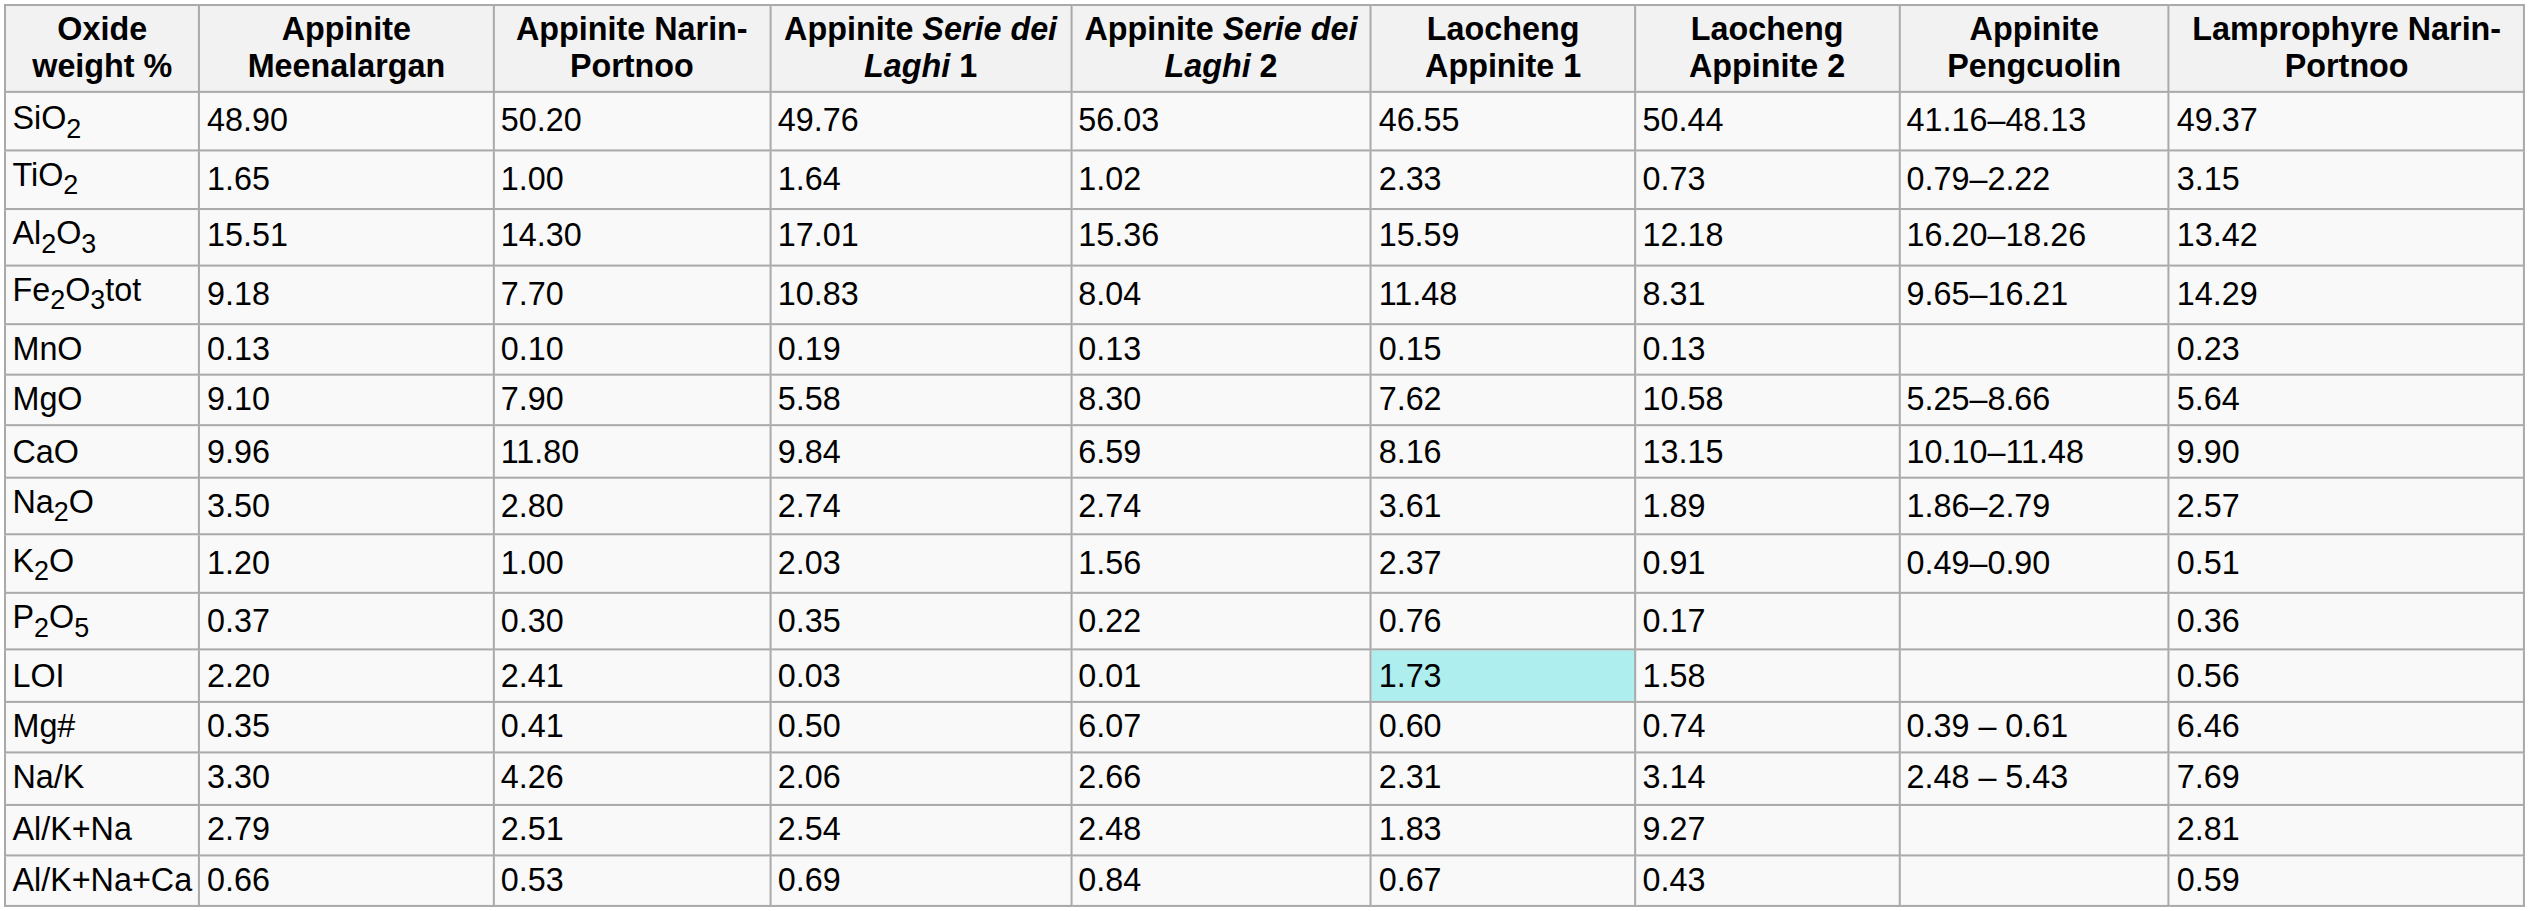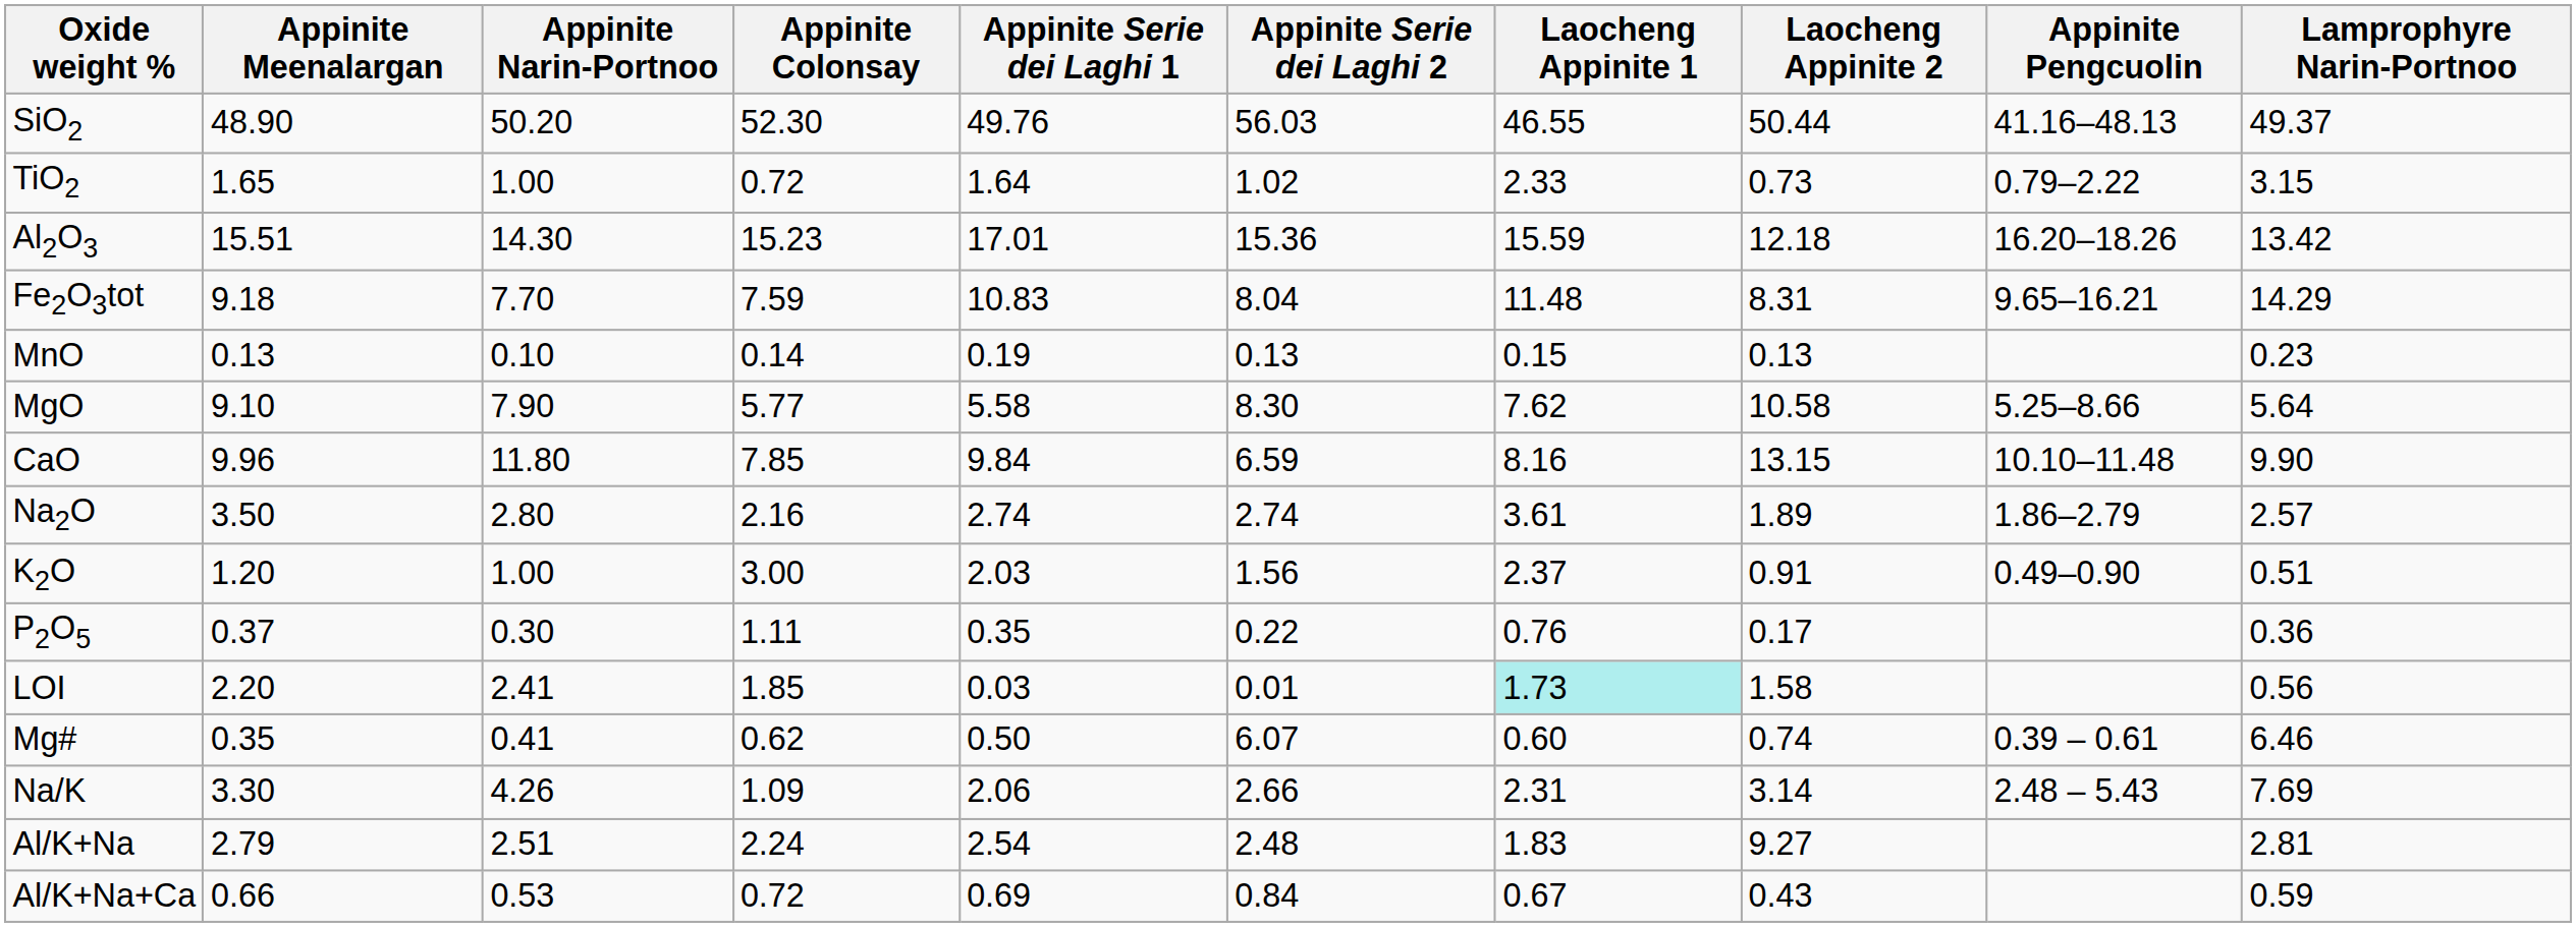 <table class="wikitable" style="text-align:left">
 <tr>
 <th>Oxide<br>weight %</th>
 <th>Appinite Meenalargan</th>
 <th>Appinite Narin-Portnoo</th>
+<th>Appinite Colonsay</th>
 <th>Appinite <em>Serie dei Laghi</em> 1</th>
 <th>Appinite <em>Serie dei Laghi</em> 2</th>
 <th>Laocheng Appinite 1</th>
 <th>Laocheng Appinite 2</th>
 <th>Appinite Pengcuolin</th>
 <th>Lamprophyre Narin-Portnoo</th>
 </tr>
 <tr>
 <td style="text-align:left">SiO<sub>2</sub></td>
 <td>48.90</td>
 <td>50.20</td>
+<td>52.30</td>
 <td>49.76</td>
 <td>56.03</td>
 <td>46.55</td>
 <td>50.44</td>
 <td>41.16–48.13</td>
 <td>49.37</td>
 </tr>
 <tr>
 <td style="text-align:left">TiO<sub>2</sub></td>
 <td>1.65</td>
 <td>1.00</td>
+<td>0.72</td>
 <td>1.64</td>
 <td>1.02</td>
 <td>2.33</td>
 <td>0.73</td>
 <td>0.79–2.22</td>
 <td>3.15</td>
 </tr>
 <tr>
 <td style="text-align:left">Al<sub>2</sub>O<sub>3</sub></td>
 <td>15.51</td>
 <td>14.30</td>
+<td>15.23</td>
 <td>17.01</td>
 <td>15.36</td>
 <td>15.59</td>
 <td>12.18</td>
 <td>16.20–18.26</td>
 <td>13.42</td>
 </tr>
 <tr>
 <td style="text-align:left">Fe<sub>2</sub>O<sub>3</sub>tot</td>
 <td>9.18</td>
 <td>7.70</td>
+<td>7.59</td>
 <td>10.83</td>
 <td>8.04</td>
 <td>11.48</td>
 <td>8.31</td>
 <td>9.65–16.21</td>
 <td>14.29</td>
 </tr>
 <tr>
 <td style="text-align:left">MnO</td>
 <td>0.13</td>
 <td>0.10</td>
+<td>0.14</td>
 <td>0.19</td>
 <td>0.13</td>
 <td>0.15</td>
 <td>0.13</td>
 <td></td>
 <td>0.23</td>
 </tr>
 <tr>
 <td style="text-align:left">MgO</td>
 <td>9.10</td>
 <td>7.90</td>
+<td>5.77</td>
 <td>5.58</td>
 <td>8.30</td>
 <td>7.62</td>
 <td>10.58</td>
 <td>5.25–8.66</td>
 <td>5.64</td>
 </tr>
 <tr>
 <td style="text-align:left">CaO</td>
 <td>9.96</td>
 <td>11.80</td>
+<td>7.85</td>
 <td>9.84</td>
 <td>6.59</td>
 <td>8.16</td>
 <td>13.15</td>
 <td>10.10–11.48</td>
 <td>9.90</td>
 </tr>
 <tr>
 <td style="text-align:left">Na<sub>2</sub>O</td>
 <td>3.50</td>
 <td>2.80</td>
+<td>2.16</td>
 <td>2.74</td>
 <td>2.74</td>
 <td>3.61</td>
 <td>1.89</td>
 <td>1.86–2.79</td>
 <td>2.57</td>
 </tr>
 <tr>
 <td style="text-align:left">K<sub>2</sub>O</td>
 <td>1.20</td>
 <td>1.00</td>
+<td>3.00</td>
 <td>2.03</td>
 <td>1.56</td>
 <td>2.37</td>
 <td>0.91</td>
 <td>0.49–0.90</td>
 <td>0.51</td>
 </tr>
 <tr>
 <td style="text-align:left">P<sub>2</sub>O<sub>5</sub></td>
 <td>0.37</td>
 <td>0.30</td>
+<td>1.11</td>
 <td>0.35</td>
 <td>0.22</td>
 <td>0.76</td>
 <td>0.17</td>
 <td></td>
 <td>0.36</td>
 </tr>
 <tr>
 <td style="text-align:left">LOI</td>
 <td>2.20</td>
 <td>2.41</td>
+<td>1.85</td>
 <td>0.03</td>
 <td>0.01</td>
 <td style="background: paleturquoise;">1.73</td>
 <td>1.58</td>
 <td></td>
 <td>0.56</td>
 </tr>
 <tr>
 <td style="text-align:left">Mg#</td>
 <td>0.35</td>
 <td>0.41</td>
+<td>0.62</td>
 <td>0.50</td>
 <td>6.07</td>
 <td>0.60</td>
 <td>0.74</td>
 <td>0.39 – 0.61</td>
 <td>6.46</td>
 </tr>
 <tr>
 <td style="text-align:left">Na/K</td>
 <td>3.30</td>
 <td>4.26</td>
+<td>1.09</td>
 <td>2.06</td>
 <td>2.66</td>
 <td>2.31</td>
 <td>3.14</td>
 <td>2.48 – 5.43</td>
 <td>7.69</td>
 </tr>
 <tr>
 <td style="text-align:left">Al/K+Na</td>
 <td>2.79</td>
 <td>2.51</td>
+<td>2.24</td>
 <td>2.54</td>
 <td>2.48</td>
 <td>1.83</td>
 <td>9.27</td>
 <td></td>
 <td>2.81</td>
 </tr>
 <tr>
 <td style="text-align:left">Al/K+Na+Ca</td>
 <td>0.66</td>
 <td>0.53</td>
+<td>0.72</td>
 <td>0.69</td>
 <td>0.84</td>
 <td>0.67</td>
 <td>0.43</td>
 <td></td>
 <td>0.59</td>
 </tr>
 </table>
